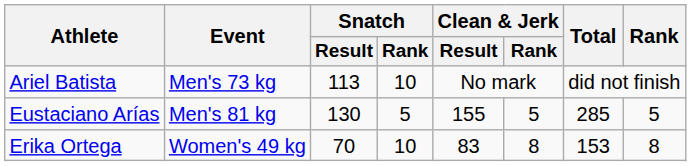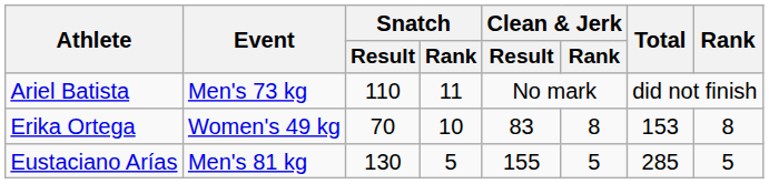 <table class="wikitable" style="font-size:90%">
 <tr>
 <th rowspan=2>Athlete</th>
 <th rowspan=2>Event</th>
 <th colspan="2">Snatch</th>
 <th colspan="2">Clean & Jerk</th>
 <th rowspan="2">Total</th>
 <th rowspan="2">Rank</th>
 </tr>
 <tr style="font-size:95%">
 <th>Result</th>
 <th>Rank</th>
 <th>Result</th>
 <th>Rank</th>
 </tr>
 <tr align=center>
 <td align=left><a href='#'>Ariel Batista</a></td>
 <td align=left><a href='#'>Men's 73 kg</a></td>
-<td>113</td>
-<td>10</td>
+<td>110</td>
+<td>11</td>
 <td colspan=2>No mark</td>
 <td colspan=2>did not finish</td>
+</tr>
+<tr align=center>
+<td align=left><a href='#'>Erika Ortega</a></td>
+<td align=left><a href='#'>Women's 49 kg</a></td>
+<td>70</td>
+<td>10</td>
+<td>83</td>
+<td>8</td>
+<td>153</td>
+<td>8</td>
 </tr>
 <tr align=center>
 <td align=left><a href='#'>Eustaciano Arías</a></td>
 <td align=left><a href='#'>Men's 81 kg</a></td>
 <td>130</td>
 <td>5</td>
 <td>155</td>
 <td>5</td>
 <td>285</td>
 <td>5</td>
 </tr>
-<tr align=center>
-<td align=left><a href='#'>Erika Ortega</a></td>
-<td align=left><a href='#'>Women's 49 kg</a></td>
-<td>70</td>
-<td>10</td>
-<td>83</td>
-<td>8</td>
-<td>153</td>
-<td>8</td>
-</tr>
 </table>
